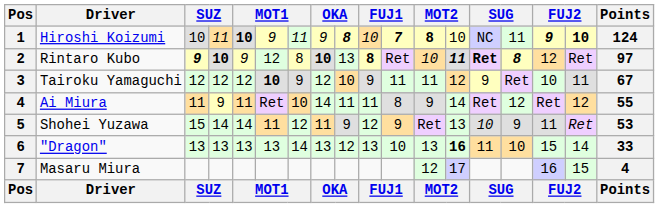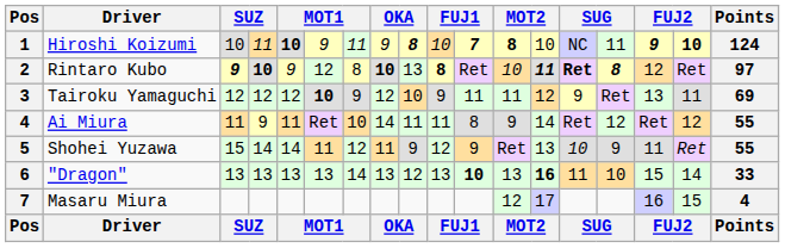 <table class="wikitable" style="font-size:85%; text-align:center">
 <tr style="background:#f9f9f9" valign="top">
 <th valign="middle">Pos</th>
 <th valign="middle">Driver</th>
 <th colspan=2><a href='#'>SUZ</a></th>
 <th colspan=3><a href='#'>MOT1</a></th>
 <th colspan=2><a href='#'>OKA</a></th>
 <th colspan=2><a href='#'>FUJ1</a></th>
 <th colspan=2><a href='#'>MOT2</a></th>
 <th colspan=2><a href='#'>SUG</a></th>
 <th colspan=2><a href='#'>FUJ2</a></th>
 <th valign="middle">Points</th>
 </tr>
 <tr>
 <th>1</th>
 <td align="left"> <a href='#'>Hiroshi Koizumi</a></td>
 <td style="background:#DFDFDF;">10</td>
 <td style="background:#FFDF9F;"><em>11</em></td>
 <td style="background:#DFDFDF;"><strong>10</strong></td>
 <td style="background:#FFFFBF;"><em>9</em></td>
 <td style="background:#DFFFDF;"><em>11</em></td>
 <td style="background:#FFFFBF;"><em>9</em></td>
 <td style="background:#FFFFBF;"><strong><em>8</em></strong></td>
 <td style="background:#FFDF9F;"><em>10</em></td>
 <td style="background:#FFFFBF;"><strong><em>7</em></strong></td>
 <td style="background:#FFFFBF;"><strong>8</strong></td>
 <td style="background:#FFFFBF;">10</td>
 <td style="background:#CFCFFF;">NC</td>
 <td style="background:#DFFFDF;">11</td>
 <td style="background:#FFFFBF;"><strong><em>9</em></strong></td>
 <td style="background:#FFFFBF;"><strong>10</strong></td>
 <th>124</th>
 </tr>
 <tr>
 <th>2</th>
 <td align="left"> Rintaro Kubo</td>
 <td style="background:#FFFFBF;"><strong><em>9</em></strong></td>
 <td style="background:#DFDFDF;"><strong>10</strong></td>
 <td style="background:#FFFFBF;"><em>9</em></td>
 <td style="background:#DFFFDF;">12</td>
 <td style="background:#FFFFBF;">8</td>
 <td style="background:#DFDFDF;"><strong>10</strong></td>
 <td style="background:#DFFFDF;">13</td>
 <td style="background:#FFFFBF;"><strong>8</strong></td>
 <td style="background:#EFCFFF;">Ret</td>
 <td style="background:#FFDF9F;"><em>10</em></td>
 <td style="background:#DFDFDF;"><strong><em>11</em></strong></td>
 <td style="background:#EFCFFF;"><strong>Ret</strong></td>
 <td style="background:#FFFFBF;"><strong><em>8</em></strong></td>
 <td style="background:#FFDF9F;">12</td>
 <td style="background:#EFCFFF;">Ret</td>
 <th>97</th>
 </tr>
 <tr>
 <th>3</th>
 <td align="left"> Tairoku Yamaguchi</td>
 <td style="background:#DFFFDF;">12</td>
 <td style="background:#DFFFDF;">12</td>
 <td style="background:#DFFFDF;">12</td>
 <td style="background:#DFDFDF;"><strong>10</strong></td>
 <td style="background:#DFDFDF;">9</td>
 <td style="background:#DFFFDF;">12</td>
 <td style="background:#FFDF9F;">10</td>
 <td style="background:#DFDFDF;">9</td>
 <td style="background:#DFFFDF;">11</td>
 <td style="background:#DFFFDF;">11</td>
 <td style="background:#FFDF9F;">12</td>
 <td style="background:#FFFFBF;">9</td>
 <td style="background:#EFCFFF;">Ret</td>
-<td style="background:#DFFFDF;">10</td>
+<td style="background:#DFFFDF;">13</td>
 <td style="background:#DFDFDF;">11</td>
-<th>67</th>
+<th>69</th>
 </tr>
 <tr>
 <th>4</th>
 <td align="left"> <a href='#'>Ai Miura</a></td>
 <td style="background:#FFDF9F;">11</td>
 <td style="background:#FFFFBF;">9</td>
 <td style="background:#FFDF9F;">11</td>
 <td style="background:#EFCFFF;">Ret</td>
 <td style="background:#FFDF9F;">10</td>
 <td style="background:#DFFFDF;">14</td>
 <td style="background:#DFFFDF;">11</td>
 <td style="background:#DFFFDF;">11</td>
 <td style="background:#DFDFDF;">8</td>
 <td style="background:#DFDFDF;">9</td>
 <td style="background:#DFFFDF;">14</td>
 <td style="background:#EFCFFF;">Ret</td>
 <td style="background:#DFFFDF;">12</td>
 <td style="background:#EFCFFF;">Ret</td>
 <td style="background:#FFDF9F;">12</td>
 <th>55</th>
 </tr>
 <tr>
 <th>5</th>
 <td align="left"> Shohei Yuzawa</td>
 <td style="background:#DFFFDF;">15</td>
 <td style="background:#DFFFDF;">14</td>
 <td style="background:#DFFFDF;">14</td>
 <td style="background:#FFDF9F;">11</td>
 <td style="background:#DFFFDF;">12</td>
 <td style="background:#FFDF9F;">11</td>
 <td style="background:#DFDFDF;">9</td>
 <td style="background:#DFFFDF;">12</td>
 <td style="background:#FFDF9F;">9</td>
 <td style="background:#EFCFFF;">Ret</td>
 <td style="background:#DFFFDF;">13</td>
 <td style="background:#DFDFDF;"><em>10</em></td>
 <td style="background:#DFDFDF;">9</td>
 <td style="background:#DFDFDF;">11</td>
 <td style="background:#EFCFFF;"><em>Ret</em></td>
-<th>53</th>
+<th>55</th>
 </tr>
 <tr>
 <th>6</th>
 <td align="left"> <a href='#'>"Dragon"</a></td>
 <td style="background:#DFFFDF;">13</td>
 <td style="background:#DFFFDF;">13</td>
 <td style="background:#DFFFDF;">13</td>
 <td style="background:#DFFFDF;">13</td>
 <td style="background:#DFFFDF;">14</td>
 <td style="background:#DFFFDF;">13</td>
 <td style="background:#DFFFDF;">12</td>
 <td style="background:#DFFFDF;">13</td>
-<td style="background:#DFFFDF;">10</td>
+<td style="background:#DFFFDF;"><strong>10</strong></td>
 <td style="background:#DFFFDF;">13</td>
 <td style="background:#DFFFDF;"><strong>16</strong></td>
 <td style="background:#FFDF9F;">11</td>
 <td style="background:#FFDF9F;">10</td>
 <td style="background:#DFFFDF;">15</td>
 <td style="background:#DFFFDF;">14</td>
 <th>33</th>
 </tr>
 <tr>
 <th>7</th>
 <td align="left"> Masaru Miura</td>
 <td></td>
 <td></td>
 <td></td>
 <td></td>
 <td></td>
 <td></td>
 <td></td>
 <td></td>
 <td></td>
 <td style="background:#DFFFDF;">12</td>
 <td style="background:#CFCFFF;">17</td>
 <td></td>
 <td></td>
 <td style="background:#CFCFFF;">16</td>
 <td style="background:#DFFFDF;">15</td>
 <th>4</th>
 </tr>
 <tr>
 <th valign="middle">Pos</th>
 <th valign="middle">Driver</th>
 <th colspan=2><a href='#'>SUZ</a></th>
 <th colspan=3><a href='#'>MOT1</a></th>
 <th colspan=2><a href='#'>OKA</a></th>
 <th colspan=2><a href='#'>FUJ1</a></th>
 <th colspan=2><a href='#'>MOT2</a></th>
 <th colspan=2><a href='#'>SUG</a></th>
 <th colspan=2><a href='#'>FUJ2</a></th>
 <th valign="middle">Points</th>
 </tr>
 </table>
